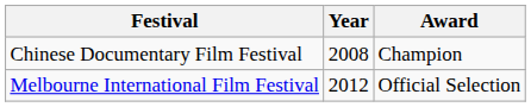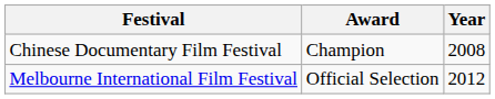 <table class="wikitable">
 <tr>
 <th>Festival</th>
+<th>Award</th>
 <th>Year</th>
-<th>Award</th>
 </tr>
 <tr>
 <td>Chinese Documentary Film Festival</td>
+<td>Champion</td>
 <td>2008</td>
-<td>Champion</td>
 </tr>
 <tr>
 <td><a href='#'>Melbourne International Film Festival</a></td>
+<td>Official Selection</td>
 <td>2012</td>
-<td>Official Selection</td>
 </tr>
 </table>
